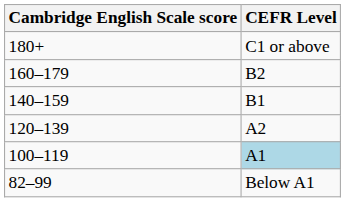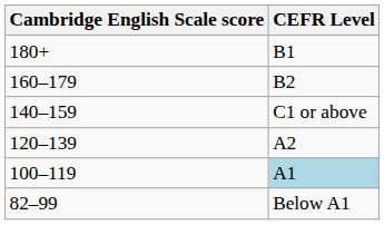 <table class="wikitable">
 <tr>
 <th><strong>Cambridge English Scale score</strong></th>
 <th><strong>CEFR Level</strong></th>
 </tr>
 <tr>
 <td>180+</td>
-<td>C1 or above</td>
+<td>B1</td>
 </tr>
 <tr>
 <td>160–179</td>
 <td>B2</td>
 </tr>
 <tr>
 <td>140–159</td>
-<td>B1</td>
+<td>C1 or above</td>
 </tr>
 <tr>
 <td>120–139</td>
 <td>A2</td>
 </tr>
 <tr>
 <td>100–119</td>
 <td style="background: lightblue;">A1</td>
 </tr>
 <tr>
 <td>82–99</td>
 <td>Below A1</td>
 </tr>
 </table>
